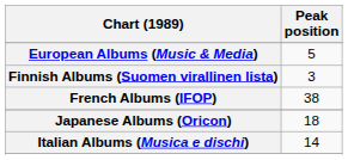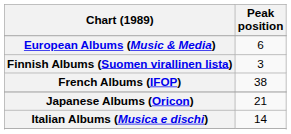 <table class="wikitable sortable plainrowheaders" style="text-align:center">
 <tr>
 <th scope="col">Chart (1989)</th>
 <th scope="col">Peak<br>position</th>
 </tr>
 <tr>
 </tr>
 <tr>
 </tr>
 <tr>
 </tr>
 <tr>
 <th scope="row"><a href='#'>European Albums</a> (<em><a href='#'>Music & Media</a></em>)</th>
-<td>5</td>
+<td>6</td>
 </tr>
 <tr>
 <th scope="row">Finnish Albums (<a href='#'>Suomen virallinen lista</a>)</th>
 <td>3</td>
 </tr>
 <tr>
 <th scope="row">French Albums (<a href='#'>IFOP</a>)</th>
 <td>38</td>
 </tr>
 <tr>
 </tr>
 <tr>
 <th scope="row">Japanese Albums (<a href='#'>Oricon</a>)</th>
-<td>18</td>
+<td>21</td>
 </tr>
 <tr>
 <th scope="row">Italian Albums (<em><a href='#'>Musica e dischi</a></em>)</th>
 <td>14</td>
 </tr>
 <tr>
 </tr>
 <tr>
 </tr>
 <tr>
 </tr>
 <tr>
 </tr>
 <tr>
 </tr>
 <tr>
 </tr>
 </table>
